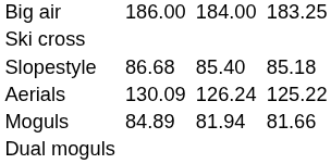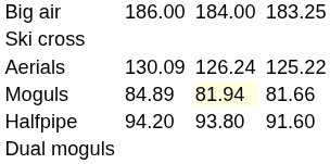 <table>
 <tr>
 <td>Big air<br></td>
 <td></td>
 <td>186.00</td>
 <td></td>
 <td>184.00</td>
 <td></td>
 <td>183.25</td>
 </tr>
 <tr>
 <td>Ski cross<br></td>
 <td colspan=2></td>
 <td colspan=2></td>
 <td colspan=2></td>
 </tr>
 <tr>
-<td>Slopestyle<br></td>
-<td></td>
-<td>86.68</td>
-<td></td>
-<td>85.40</td>
-<td></td>
-<td>85.18</td>
-</tr>
-<tr>
 <td>Aerials<br></td>
 <td></td>
 <td>130.09</td>
 <td></td>
 <td>126.24</td>
 <td></td>
 <td>125.22</td>
 </tr>
 <tr>
 <td>Moguls<br></td>
 <td></td>
 <td>84.89</td>
 <td></td>
-<td>81.94</td>
+<td style="background: lightyellow;">81.94</td>
 <td></td>
 <td>81.66</td>
+</tr>
+<tr>
+<td>Halfpipe<br></td>
+<td></td>
+<td>94.20</td>
+<td></td>
+<td>93.80</td>
+<td></td>
+<td>91.60</td>
 </tr>
 <tr>
 <td>Dual moguls<br></td>
 <td colspan=2></td>
 <td colspan=2></td>
 <td colspan=2></td>
 </tr>
 </table>
